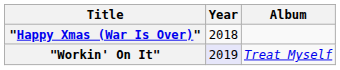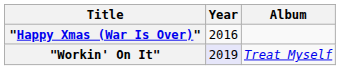 <table class="wikitable plainrowheaders" style="text-align:center;">
 <tr>
 <th scope="col"  style="width: 16em">Title</th>
 <th scope="col">Year</th>
 <th scope="col">Album</th>
 </tr>
 <tr>
 <th scope="row">"<a href='#'>Happy Xmas (War Is Over)</a>"<br></th>
-<td>2018</td>
+<td>2016</td>
 <td></td>
 </tr>
 <tr>
 <th scope="row">"Workin' On It"<br></th>
 <td style="background: lavender;">2019</td>
 <td><em><a href='#'>Treat Myself</a></em></td>
 </tr>
 </table>
